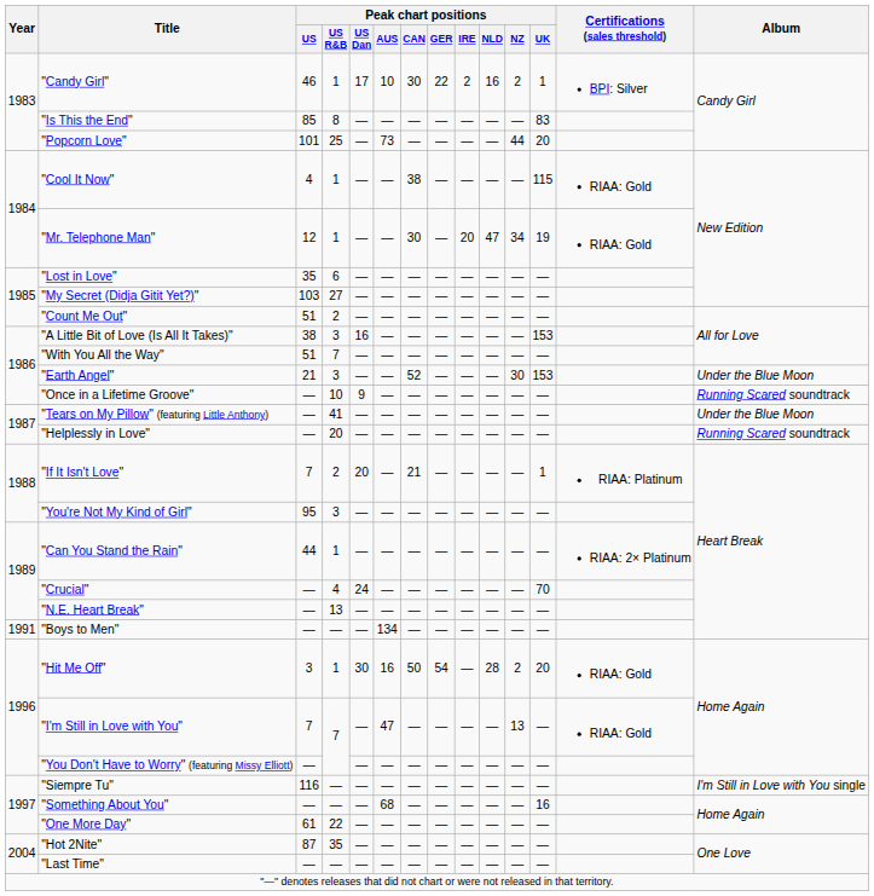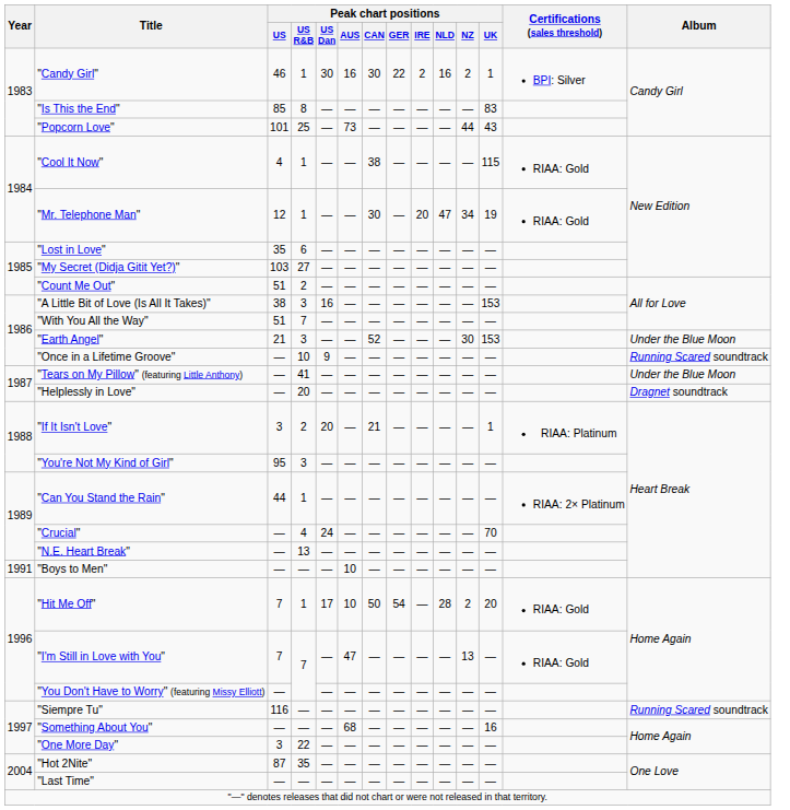 <table class="wikitable" style="text-align:center;">
 <tr>
 <th rowspan="2">Year</th>
 <th rowspan="2">Title</th>
 <th colspan="10">Peak chart positions</th>
 <th rowspan="2"><a href='#'>Certifications</a><br><small>(<a href='#'>sales threshold</a>)</small></th>
 <th rowspan="2">Album</th>
 </tr>
 <tr style="font-size:smaller;">
 <th width="25"><a href='#'>US</a><br></th>
 <th width="25"><a href='#'>US R&B</a><br></th>
 <th width="25"><a href='#'>US Dan</a><br></th>
 <th width="25"><a href='#'>AUS</a><br></th>
 <th width="25"><a href='#'>CAN</a><br></th>
 <th width="25"><a href='#'>GER</a><br></th>
 <th width="25"><a href='#'>IRE</a><br></th>
 <th width="25"><a href='#'>NLD</a><br></th>
 <th width="25"><a href='#'>NZ</a><br></th>
 <th width="25"><a href='#'>UK</a><br></th>
 </tr>
 <tr>
 <td rowspan="3">1983</td>
 <td align="left">"<a href='#'>Candy Girl</a>"</td>
 <td>46</td>
 <td>1</td>
-<td>17</td>
-<td>10</td>
+<td>30</td>
+<td>16</td>
 <td>30</td>
 <td>22</td>
 <td>2</td>
 <td>16</td>
 <td>2</td>
 <td>1</td>
 <td align="left"><br><ul><li><a href='#'>BPI</a>: Silver</li></ul></td>
 <td align="left" rowspan="3"><em>Candy Girl</em></td>
 </tr>
 <tr>
 <td align="left">"<a href='#'>Is This the End</a>"</td>
 <td>85</td>
 <td>8</td>
 <td>—</td>
 <td>—</td>
 <td>—</td>
 <td>—</td>
 <td>—</td>
 <td>—</td>
 <td>—</td>
 <td>83</td>
 <td></td>
 </tr>
 <tr>
 <td align="left">"<a href='#'>Popcorn Love</a>"</td>
 <td>101</td>
 <td>25</td>
 <td>—</td>
 <td>73</td>
 <td>—</td>
 <td>—</td>
 <td>—</td>
 <td>—</td>
 <td>44</td>
-<td>20</td>
+<td>43</td>
 <td></td>
 </tr>
 <tr>
 <td rowspan="2">1984</td>
 <td align="left">"<a href='#'>Cool It Now</a>"</td>
 <td>4</td>
 <td>1</td>
 <td>—</td>
 <td>—</td>
 <td>38</td>
 <td>—</td>
 <td>—</td>
 <td>—</td>
 <td>—</td>
 <td>115</td>
 <td align="left"><br><ul><li>RIAA: Gold</li></ul></td>
 <td align="left" rowspan="4"><em>New Edition</em></td>
 </tr>
 <tr>
 <td align="left">"<a href='#'>Mr. Telephone Man</a>"</td>
 <td>12</td>
 <td>1</td>
 <td>—</td>
 <td>—</td>
 <td>30</td>
 <td>—</td>
 <td>20</td>
 <td>47</td>
 <td>34</td>
 <td>19</td>
 <td align="left"><br><ul><li>RIAA: Gold</li></ul></td>
 </tr>
 <tr>
 <td rowspan="3">1985</td>
 <td align="left">"<a href='#'>Lost in Love</a>"</td>
 <td>35</td>
 <td>6</td>
 <td>—</td>
 <td>—</td>
 <td>—</td>
 <td>—</td>
 <td>—</td>
 <td>—</td>
 <td>—</td>
 <td>—</td>
 <td></td>
 </tr>
 <tr>
 <td align="left">"<a href='#'>My Secret (Didja Gitit Yet?)</a>"</td>
 <td>103</td>
 <td>27</td>
 <td>—</td>
 <td>—</td>
 <td>—</td>
 <td>—</td>
 <td>—</td>
 <td>—</td>
 <td>—</td>
 <td>—</td>
 <td></td>
 </tr>
 <tr>
 <td align="left">"<a href='#'>Count Me Out</a>"</td>
 <td>51</td>
 <td>2</td>
 <td>—</td>
 <td>—</td>
 <td>—</td>
 <td>—</td>
 <td>—</td>
 <td>—</td>
 <td>—</td>
 <td>—</td>
 <td></td>
 <td align="left" rowspan="3"><em>All for Love</em></td>
 </tr>
 <tr>
 <td rowspan="4">1986</td>
 <td align="left">"A Little Bit of Love (Is All It Takes)"</td>
 <td>38</td>
 <td>3</td>
 <td>16</td>
 <td>—</td>
 <td>—</td>
 <td>—</td>
 <td>—</td>
 <td>—</td>
 <td>—</td>
 <td>153</td>
 <td></td>
 </tr>
 <tr>
 <td align="left">"With You All the Way"</td>
 <td>51</td>
 <td>7</td>
 <td>—</td>
 <td>—</td>
 <td>—</td>
 <td>—</td>
 <td>—</td>
 <td>—</td>
 <td>—</td>
 <td>—</td>
 <td></td>
 </tr>
 <tr>
 <td align="left">"<a href='#'>Earth Angel</a>"</td>
 <td>21</td>
 <td>3</td>
 <td>—</td>
 <td>—</td>
 <td>52</td>
 <td>—</td>
 <td>—</td>
 <td>—</td>
 <td>30</td>
 <td>153</td>
 <td></td>
 <td align="left"><em>Under the Blue Moon</em></td>
 </tr>
 <tr>
 <td align="left">"Once in a Lifetime Groove"</td>
 <td>—</td>
 <td>10</td>
 <td>9</td>
 <td>—</td>
 <td>—</td>
 <td>—</td>
 <td>—</td>
 <td>—</td>
 <td>—</td>
 <td>—</td>
 <td></td>
 <td align="left"><em><a href='#'>Running Scared</a></em> soundtrack</td>
 </tr>
 <tr>
 <td rowspan="2">1987</td>
 <td align="left">"<a href='#'>Tears on My Pillow</a>" <small>(featuring <a href='#'>Little Anthony</a>)</small></td>
 <td>—</td>
 <td>41</td>
 <td>—</td>
 <td>—</td>
 <td>—</td>
 <td>—</td>
 <td>—</td>
 <td>—</td>
 <td>—</td>
 <td>—</td>
 <td></td>
 <td align="left"><em>Under the Blue Moon</em></td>
 </tr>
 <tr>
 <td align="left">"Helplessly in Love"</td>
 <td>—</td>
 <td>20</td>
 <td>—</td>
 <td>—</td>
 <td>—</td>
 <td>—</td>
 <td>—</td>
 <td>—</td>
 <td>—</td>
 <td>—</td>
 <td></td>
-<td align="left"><em><a href='#'>Running Scared</a></em> soundtrack</td>
+<td align="left"><em><a href='#'>Dragnet</a></em> soundtrack</td>
 </tr>
 <tr>
 <td rowspan="2">1988</td>
 <td align="left">"<a href='#'>If It Isn't Love</a>"</td>
-<td>7</td>
+<td>3</td>
 <td>2</td>
 <td>20</td>
 <td>—</td>
 <td>21</td>
 <td>—</td>
 <td>—</td>
 <td>—</td>
 <td>—</td>
 <td>1</td>
 <td><br><ul><li>RIAA: Platinum</li></ul></td>
 <td align="left" rowspan="6"><em>Heart Break</em></td>
 </tr>
 <tr>
 <td align="left">"<a href='#'>You're Not My Kind of Girl</a>"</td>
 <td>95</td>
 <td>3</td>
 <td>—</td>
 <td>—</td>
 <td>—</td>
 <td>—</td>
 <td>—</td>
 <td>—</td>
 <td>—</td>
 <td>—</td>
 <td></td>
 </tr>
 <tr>
 <td rowspan="3">1989</td>
 <td align="left">"<a href='#'>Can You Stand the Rain</a>"</td>
 <td>44</td>
 <td>1</td>
 <td>—</td>
 <td>—</td>
 <td>—</td>
 <td>—</td>
 <td>—</td>
 <td>—</td>
 <td>—</td>
 <td>—</td>
 <td><br><ul><li>RIAA: 2× Platinum</li></ul></td>
 </tr>
 <tr>
 <td align="left">"<a href='#'>Crucial</a>"</td>
 <td>—</td>
 <td>4</td>
 <td>24</td>
 <td>—</td>
 <td>—</td>
 <td>—</td>
 <td>—</td>
 <td>—</td>
 <td>—</td>
 <td>70</td>
 <td></td>
 </tr>
 <tr>
 <td align="left">"<a href='#'>N.E. Heart Break</a>"</td>
 <td>—</td>
 <td>13</td>
 <td>—</td>
 <td>—</td>
 <td>—</td>
 <td>—</td>
 <td>—</td>
 <td>—</td>
 <td>—</td>
 <td>—</td>
 <td></td>
 </tr>
 <tr>
 <td>1991</td>
 <td align="left">"Boys to Men"</td>
 <td>—</td>
 <td>—</td>
 <td>—</td>
-<td>134</td>
+<td>10</td>
 <td>—</td>
 <td>—</td>
 <td>—</td>
 <td>—</td>
 <td>—</td>
 <td>—</td>
 <td></td>
 </tr>
 <tr>
 <td rowspan="3">1996</td>
 <td align="left">"<a href='#'>Hit Me Off</a>"</td>
-<td>3</td>
+<td>7</td>
 <td>1</td>
-<td>30</td>
-<td>16</td>
+<td>17</td>
+<td>10</td>
 <td>50</td>
 <td>54</td>
 <td>—</td>
 <td>28</td>
 <td>2</td>
 <td>20</td>
 <td align="left"><br><ul><li>RIAA: Gold</li></ul></td>
 <td align="left" rowspan="3"><em>Home Again</em></td>
 </tr>
 <tr>
 <td align="left">"<a href='#'>I'm Still in Love with You</a>"</td>
 <td>7</td>
 <td rowspan="2">7</td>
 <td>—</td>
 <td>47</td>
 <td>—</td>
 <td>—</td>
 <td>—</td>
 <td>—</td>
 <td>13</td>
 <td>—</td>
 <td align="left"><br><ul><li>RIAA: Gold</li></ul></td>
 </tr>
 <tr>
 <td align="left">"<a href='#'>You Don't Have to Worry</a>" <small>(featuring <a href='#'>Missy Elliott</a>)</small></td>
 <td>—</td>
 <td>—</td>
 <td>—</td>
 <td>—</td>
 <td>—</td>
 <td>—</td>
 <td>—</td>
 <td>—</td>
 <td>—</td>
 <td></td>
 </tr>
 <tr>
 <td rowspan="3">1997</td>
 <td align="left">"Siempre Tu"</td>
 <td>116</td>
 <td>—</td>
 <td>—</td>
 <td>—</td>
 <td>—</td>
 <td>—</td>
 <td>—</td>
 <td>—</td>
 <td>—</td>
 <td>—</td>
 <td></td>
-<td align="left" rowspan="1"><em>I'm Still in Love with You</em> single</td>
+<td align="left"><em><a href='#'>Running Scared</a></em> soundtrack</td>
 </tr>
 <tr>
 <td align="left">"<a href='#'>Something About You</a>"</td>
 <td>—</td>
 <td>—</td>
 <td>—</td>
 <td>68</td>
 <td>—</td>
 <td>—</td>
 <td>—</td>
 <td>—</td>
 <td>—</td>
 <td>16</td>
 <td></td>
 <td align="left" rowspan="2"><em>Home Again</em></td>
 </tr>
 <tr>
 <td align="left">"<a href='#'>One More Day</a>"</td>
-<td>61</td>
+<td>3</td>
 <td>22</td>
 <td>—</td>
 <td>—</td>
 <td>—</td>
 <td>—</td>
 <td>—</td>
 <td>—</td>
 <td>—</td>
 <td>—</td>
 <td></td>
 </tr>
 <tr>
 <td rowspan="2">2004</td>
 <td align="left">"Hot 2Nite"</td>
 <td>87</td>
 <td>35</td>
 <td>—</td>
 <td>—</td>
 <td>—</td>
 <td>—</td>
 <td>—</td>
 <td>—</td>
 <td>—</td>
 <td>—</td>
 <td></td>
 <td align="left" rowspan="2"><em>One Love</em></td>
 </tr>
 <tr>
 <td align="left">"Last Time"</td>
 <td>—</td>
 <td>—</td>
 <td>—</td>
 <td>—</td>
 <td>—</td>
 <td>—</td>
 <td>—</td>
 <td>—</td>
 <td>—</td>
 <td>—</td>
 <td></td>
 </tr>
 <tr>
 <td colspan="18" style="text-align:center; font-size:85%">"—" denotes releases that did not chart or were not released in that territory.</td>
 </tr>
 </table>
